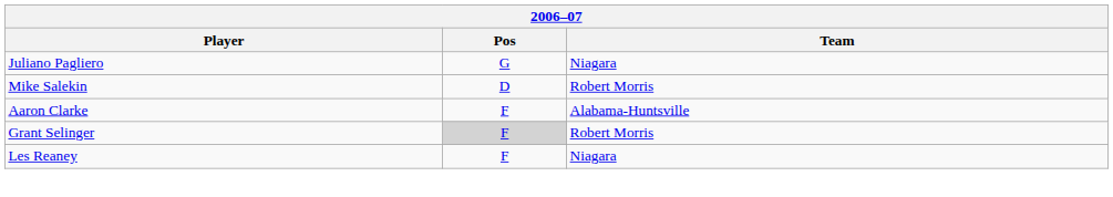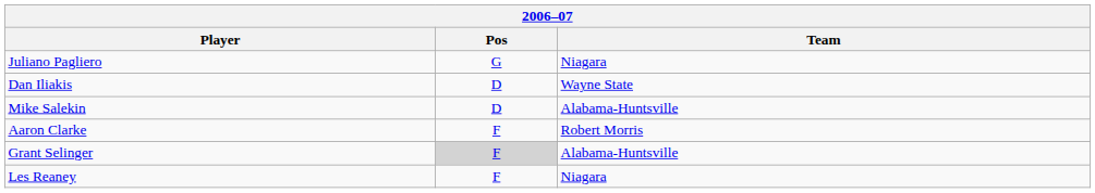 <table class="wikitable" width=95%>
 <tr>
 <th colspan=3><a href='#'>2006–07</a></th>
 </tr>
 <tr>
 <th>Player</th>
 <th>Pos</th>
 <th>Team</th>
 </tr>
 <tr>
 <td><a href='#'>Juliano Pagliero</a></td>
 <td style="text-align:center;"><a href='#'>G</a></td>
 <td><a href='#'>Niagara</a></td>
 </tr>
 <tr>
+<td><a href='#'>Dan Iliakis</a></td>
+<td style="text-align:center;"><a href='#'>D</a></td>
+<td><a href='#'>Wayne State</a></td>
+</tr>
+<tr>
 <td><a href='#'>Mike Salekin</a></td>
 <td style="text-align:center;"><a href='#'>D</a></td>
-<td><a href='#'>Robert Morris</a></td>
+<td><a href='#'>Alabama-Huntsville</a></td>
 </tr>
 <tr>
 <td><a href='#'>Aaron Clarke</a></td>
 <td style="text-align:center;"><a href='#'>F</a></td>
-<td><a href='#'>Alabama-Huntsville</a></td>
+<td><a href='#'>Robert Morris</a></td>
 </tr>
 <tr>
 <td><a href='#'>Grant Selinger</a></td>
 <td style="background: lightgrey; text-align:center;"><a href='#'>F</a></td>
-<td><a href='#'>Robert Morris</a></td>
+<td><a href='#'>Alabama-Huntsville</a></td>
 </tr>
 <tr>
 <td><a href='#'>Les Reaney</a></td>
 <td style="text-align:center;"><a href='#'>F</a></td>
 <td><a href='#'>Niagara</a></td>
 </tr>
 </table>
